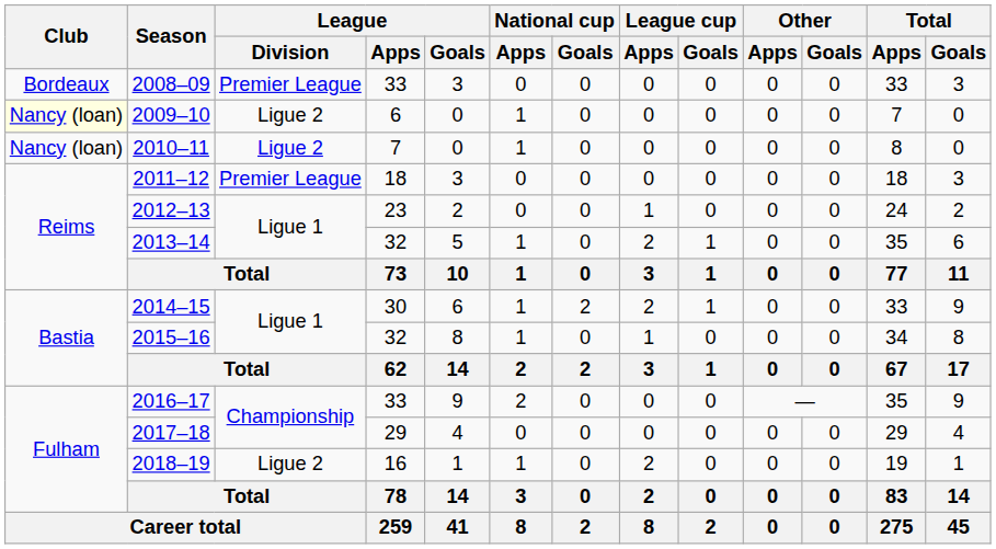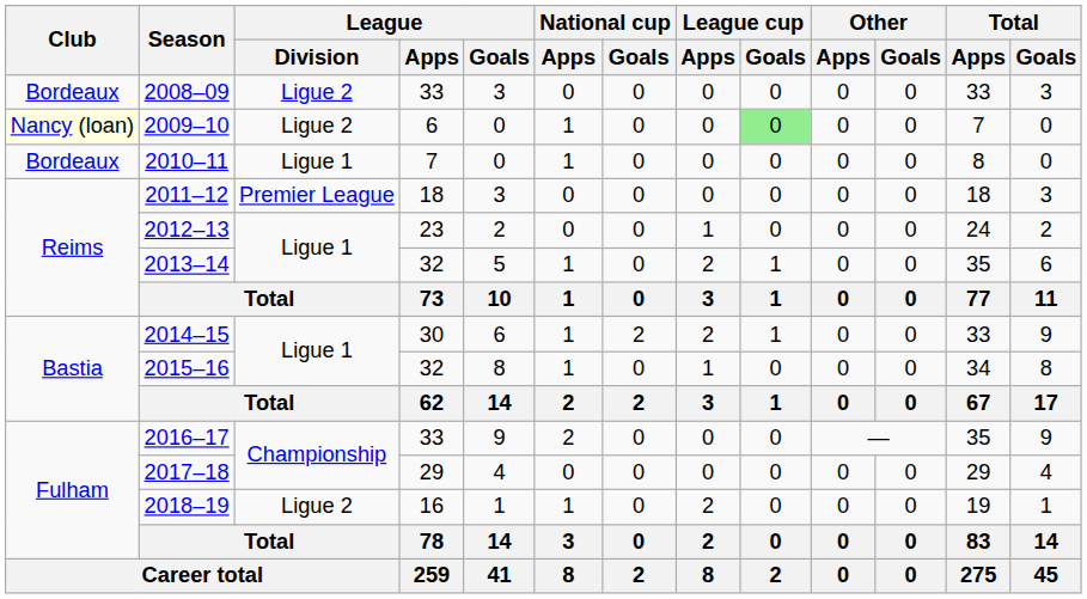 <table class="wikitable" style="text-align: center;">
 <tr>
 <th rowspan="2">Club</th>
 <th rowspan="2">Season</th>
 <th colspan="3">League</th>
 <th colspan="2">National cup</th>
 <th colspan="2">League cup</th>
 <th colspan="2">Other</th>
 <th colspan="2">Total</th>
 </tr>
 <tr>
 <th>Division</th>
 <th>Apps</th>
 <th>Goals</th>
 <th>Apps</th>
 <th>Goals</th>
 <th>Apps</th>
 <th>Goals</th>
 <th>Apps</th>
 <th>Goals</th>
 <th>Apps</th>
 <th>Goals</th>
 </tr>
 <tr>
 <td><a href='#'>Bordeaux</a></td>
 <td><a href='#'>2008–09</a></td>
-<td><a href='#'>Premier League</a></td>
+<td><a href='#'>Ligue 2</a></td>
 <td>33</td>
 <td>3</td>
 <td>0</td>
 <td>0</td>
 <td>0</td>
 <td>0</td>
 <td>0</td>
 <td>0</td>
 <td>33</td>
 <td>3</td>
 </tr>
 <tr>
 <td style="background: lightyellow;"><a href='#'>Nancy</a> (loan)</td>
 <td><a href='#'>2009–10</a></td>
 <td>Ligue 2</td>
 <td>6</td>
 <td>0</td>
 <td>1</td>
 <td>0</td>
 <td>0</td>
-<td>0</td>
+<td style="background: lightgreen;">0</td>
 <td>0</td>
 <td>0</td>
 <td>7</td>
 <td>0</td>
 </tr>
 <tr>
-<td><a href='#'>Nancy</a> (loan)</td>
+<td><a href='#'>Bordeaux</a></td>
 <td><a href='#'>2010–11</a></td>
-<td><a href='#'>Ligue 2</a></td>
+<td>Ligue 1</td>
 <td>7</td>
 <td>0</td>
 <td>1</td>
 <td>0</td>
 <td>0</td>
 <td>0</td>
 <td>0</td>
 <td>0</td>
 <td>8</td>
 <td>0</td>
 </tr>
 <tr>
 <td rowspan="4"><a href='#'>Reims</a></td>
 <td><a href='#'>2011–12</a></td>
 <td><a href='#'>Premier League</a></td>
 <td>18</td>
 <td>3</td>
 <td>0</td>
 <td>0</td>
 <td>0</td>
 <td>0</td>
 <td>0</td>
 <td>0</td>
 <td>18</td>
 <td>3</td>
 </tr>
 <tr>
 <td><a href='#'>2012–13</a></td>
 <td rowspan="2">Ligue 1</td>
 <td>23</td>
 <td>2</td>
 <td>0</td>
 <td>0</td>
 <td>1</td>
 <td>0</td>
 <td>0</td>
 <td>0</td>
 <td>24</td>
 <td>2</td>
 </tr>
 <tr>
 <td><a href='#'>2013–14</a></td>
 <td>32</td>
 <td>5</td>
 <td>1</td>
 <td>0</td>
 <td>2</td>
 <td>1</td>
 <td>0</td>
 <td>0</td>
 <td>35</td>
 <td>6</td>
 </tr>
 <tr>
 <th colspan="2">Total</th>
 <th>73</th>
 <th>10</th>
 <th>1</th>
 <th>0</th>
 <th>3</th>
 <th>1</th>
 <th>0</th>
 <th>0</th>
 <th>77</th>
 <th>11</th>
 </tr>
 <tr>
 <td rowspan="3"><a href='#'>Bastia</a></td>
 <td><a href='#'>2014–15</a></td>
 <td rowspan="2">Ligue 1</td>
 <td>30</td>
 <td>6</td>
 <td>1</td>
 <td>2</td>
 <td>2</td>
 <td>1</td>
 <td>0</td>
 <td>0</td>
 <td>33</td>
 <td>9</td>
 </tr>
 <tr>
 <td><a href='#'>2015–16</a></td>
 <td>32</td>
 <td>8</td>
 <td>1</td>
 <td>0</td>
 <td>1</td>
 <td>0</td>
 <td>0</td>
 <td>0</td>
 <td>34</td>
 <td>8</td>
 </tr>
 <tr>
 <th colspan="2">Total</th>
 <th>62</th>
 <th>14</th>
 <th>2</th>
 <th>2</th>
 <th>3</th>
 <th>1</th>
 <th>0</th>
 <th>0</th>
 <th>67</th>
 <th>17</th>
 </tr>
 <tr>
 <td rowspan="4"><a href='#'>Fulham</a></td>
 <td><a href='#'>2016–17</a></td>
 <td rowspan="2"><a href='#'>Championship</a></td>
 <td>33</td>
 <td>9</td>
 <td>2</td>
 <td>0</td>
 <td>0</td>
 <td>0</td>
 <td colspan="2">—</td>
 <td>35</td>
 <td>9</td>
 </tr>
 <tr>
 <td><a href='#'>2017–18</a></td>
 <td>29</td>
 <td>4</td>
 <td>0</td>
 <td>0</td>
 <td>0</td>
 <td>0</td>
 <td>0</td>
 <td>0</td>
 <td>29</td>
 <td>4</td>
 </tr>
 <tr>
 <td><a href='#'>2018–19</a></td>
 <td>Ligue 2</td>
 <td>16</td>
 <td>1</td>
 <td>1</td>
 <td>0</td>
 <td>2</td>
 <td>0</td>
 <td>0</td>
 <td>0</td>
 <td>19</td>
 <td>1</td>
 </tr>
 <tr>
 <th colspan="2">Total</th>
 <th>78</th>
 <th>14</th>
 <th>3</th>
 <th>0</th>
 <th>2</th>
 <th>0</th>
 <th>0</th>
 <th>0</th>
 <th>83</th>
 <th>14</th>
 </tr>
 <tr>
 <th colspan="3">Career total</th>
 <th>259</th>
 <th>41</th>
 <th>8</th>
 <th>2</th>
 <th>8</th>
 <th>2</th>
 <th>0</th>
 <th>0</th>
 <th>275</th>
 <th>45</th>
 </tr>
 </table>
